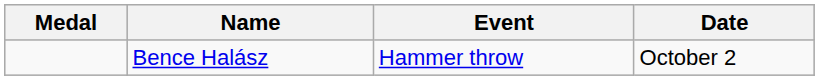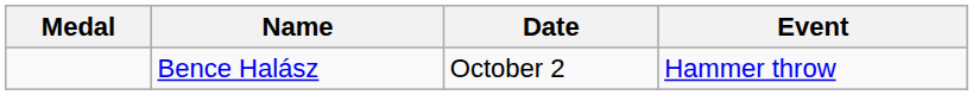 <table class="wikitable" style="font-size:90%" width=60%>
 <tr>
 <th>Medal</th>
 <th>Name</th>
+<th>Date</th>
 <th>Event</th>
-<th>Date</th>
 </tr>
 <tr>
 <td></td>
 <td><a href='#'>Bence Halász</a></td>
+<td>October 2</td>
 <td><a href='#'>Hammer throw</a></td>
-<td>October 2</td>
 </tr>
 </table>
